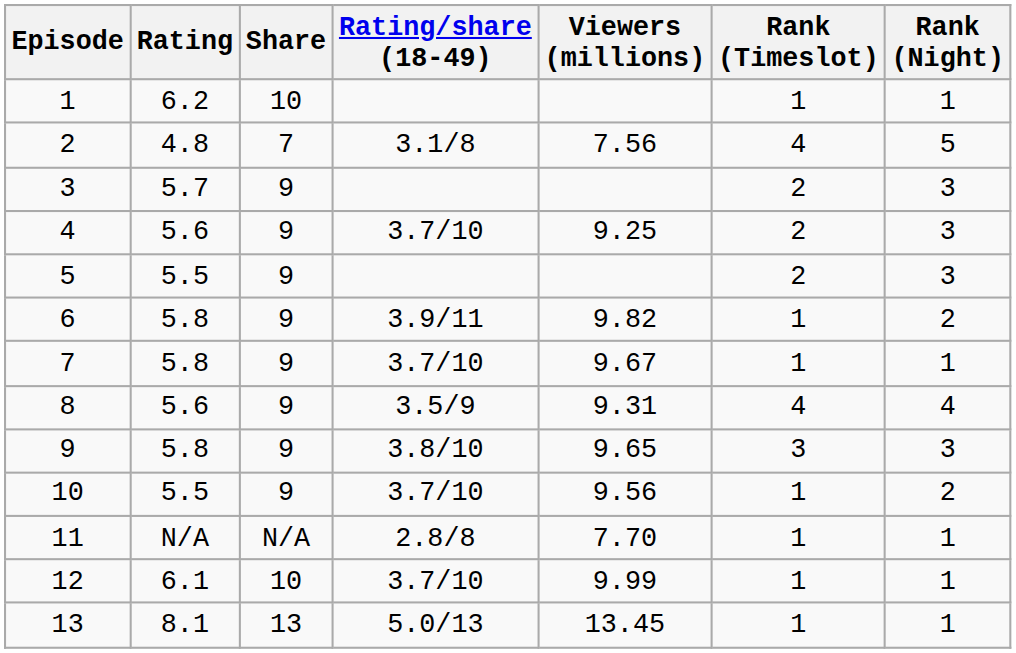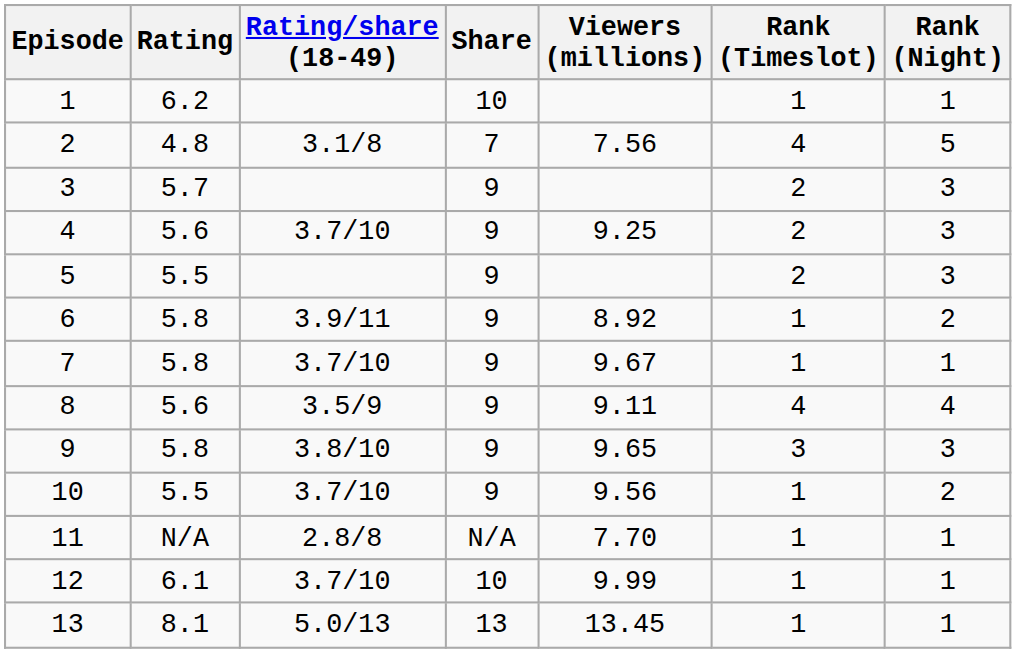 <table class="wikitable sortable" style="text-align:center">
 <tr>
 <th>Episode</th>
 <th>Rating</th>
+<th><a href='#'>Rating/share</a><br>(18-49)</th>
 <th>Share</th>
-<th><a href='#'>Rating/share</a><br>(18-49)</th>
 <th>Viewers<br>(millions)</th>
 <th>Rank<br>(Timeslot)</th>
 <th>Rank<br>(Night)</th>
 </tr>
 <tr>
 <td>1</td>
 <td>6.2</td>
+<td></td>
 <td>10</td>
-<td></td>
 <td></td>
 <td>1</td>
 <td>1</td>
 </tr>
 <tr>
 <td>2</td>
 <td>4.8</td>
+<td>3.1/8</td>
 <td>7</td>
-<td>3.1/8</td>
 <td>7.56</td>
 <td>4</td>
 <td>5</td>
 </tr>
 <tr>
 <td>3</td>
 <td>5.7</td>
+<td></td>
 <td>9</td>
-<td></td>
 <td></td>
 <td>2</td>
 <td>3</td>
 </tr>
 <tr>
 <td>4</td>
 <td>5.6</td>
+<td>3.7/10</td>
 <td>9</td>
-<td>3.7/10</td>
 <td>9.25</td>
 <td>2</td>
 <td>3</td>
 </tr>
 <tr>
 <td>5</td>
 <td>5.5</td>
+<td></td>
 <td>9</td>
-<td></td>
 <td></td>
 <td>2</td>
 <td>3</td>
 </tr>
 <tr>
 <td>6</td>
 <td>5.8</td>
+<td>3.9/11</td>
 <td>9</td>
-<td>3.9/11</td>
-<td>9.82</td>
+<td>8.92</td>
 <td>1</td>
 <td>2</td>
 </tr>
 <tr>
 <td>7</td>
 <td>5.8</td>
+<td>3.7/10</td>
 <td>9</td>
-<td>3.7/10</td>
 <td>9.67</td>
 <td>1</td>
 <td>1</td>
 </tr>
 <tr>
 <td>8</td>
 <td>5.6</td>
+<td>3.5/9</td>
 <td>9</td>
-<td>3.5/9</td>
-<td>9.31</td>
+<td>9.11</td>
 <td>4</td>
 <td>4</td>
 </tr>
 <tr>
 <td>9</td>
 <td>5.8</td>
+<td>3.8/10</td>
 <td>9</td>
-<td>3.8/10</td>
 <td>9.65</td>
 <td>3</td>
 <td>3</td>
 </tr>
 <tr>
 <td>10</td>
 <td>5.5</td>
+<td>3.7/10</td>
 <td>9</td>
-<td>3.7/10</td>
 <td>9.56</td>
 <td>1</td>
 <td>2</td>
 </tr>
 <tr>
 <td>11</td>
 <td>N/A</td>
+<td>2.8/8</td>
 <td>N/A</td>
-<td>2.8/8</td>
 <td>7.70</td>
 <td>1</td>
 <td>1</td>
 </tr>
 <tr>
 <td>12</td>
 <td>6.1</td>
+<td>3.7/10</td>
 <td>10</td>
-<td>3.7/10</td>
 <td>9.99</td>
 <td>1</td>
 <td>1</td>
 </tr>
 <tr>
 <td>13</td>
 <td>8.1</td>
+<td>5.0/13</td>
 <td>13</td>
-<td>5.0/13</td>
 <td>13.45</td>
 <td>1</td>
 <td>1</td>
 </tr>
 </table>
